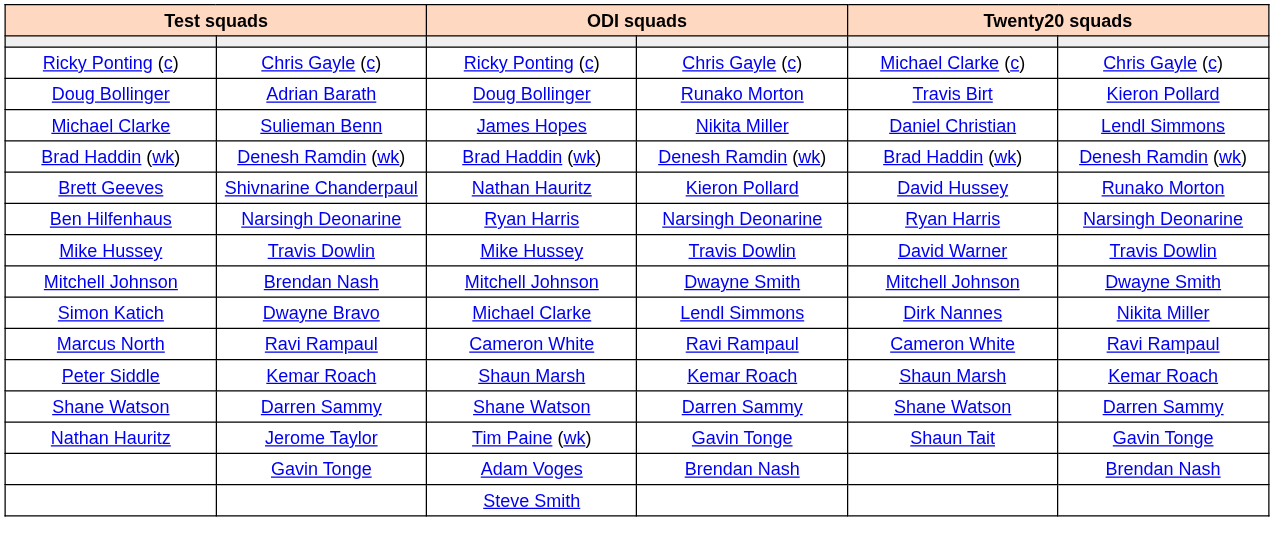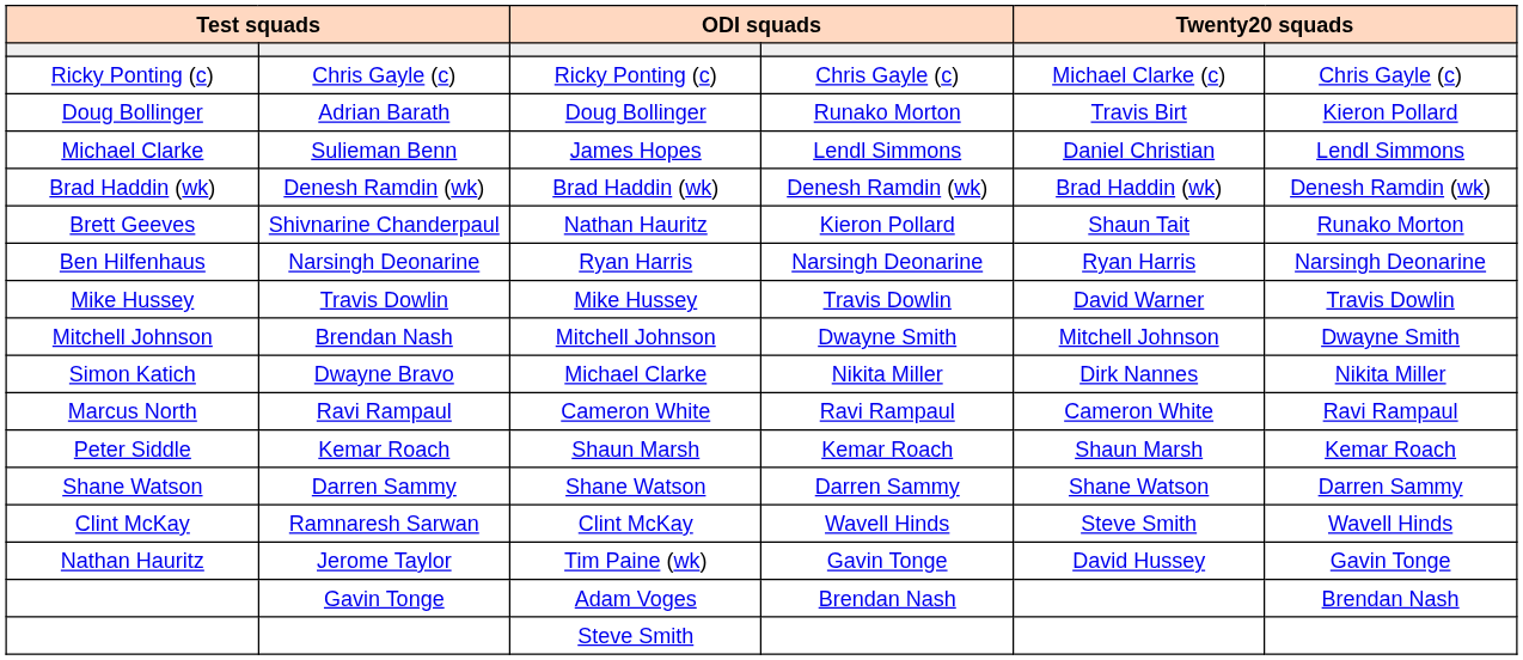 <table name="squads" border="0" cellpadding="4" cellspacing="0" style="text-align:center; font-size:90%; border-collapse:collapse;width:80%;margin:auto;">
 <tr>
 <th style="background:#FFD8C1; border: 1px solid #000000;" colspan=2>Test squads</th>
 <th style="background:#FFD8C1; border: 1px solid #000000;" colspan=2>ODI squads</th>
 <th style="background:#FFD8C1; border: 1px solid #000000;" colspan=2>Twenty20 squads</th>
 </tr>
 <tr bgcolor="#efefef">
 <th style="border: 1px solid #000000;" width=16%></th>
 <th style="border: 1px solid #000000;" width=16%></th>
 <th style="border: 1px solid #000000;" width=16%></th>
 <th style="border: 1px solid #000000;" width=16%></th>
 <th style="border: 1px solid #000000;" width=16%></th>
 <th style="border: 1px solid #000000;" width=16%></th>
 </tr>
 <tr>
 <td style="border: 1px solid #000000;"><a href='#'>Ricky Ponting</a> (<a href='#'>c</a>)</td>
 <td style="border: 1px solid #000000;"><a href='#'>Chris Gayle</a> (<a href='#'>c</a>)</td>
 <td style="border: 1px solid #000000;"><a href='#'>Ricky Ponting</a> (<a href='#'>c</a>)</td>
 <td style="border: 1px solid #000000;"><a href='#'>Chris Gayle</a> (<a href='#'>c</a>)</td>
 <td style="border: 1px solid #000000;"><a href='#'>Michael Clarke</a> (<a href='#'>c</a>)</td>
 <td style="border: 1px solid #000000;"><a href='#'>Chris Gayle</a> (<a href='#'>c</a>)</td>
 </tr>
 <tr>
 <td style="border: 1px solid #000000;"><a href='#'>Doug Bollinger</a></td>
 <td style="border: 1px solid #000000;"><a href='#'>Adrian Barath</a></td>
 <td style="border: 1px solid #000000;"><a href='#'>Doug Bollinger</a></td>
 <td style="border: 1px solid #000000;"><a href='#'>Runako Morton</a></td>
 <td style="border: 1px solid #000000;"><a href='#'>Travis Birt</a></td>
 <td style="border: 1px solid #000000;"><a href='#'>Kieron Pollard</a></td>
 </tr>
 <tr>
 <td style="border: 1px solid #000000;"><a href='#'>Michael Clarke</a></td>
 <td style="border: 1px solid #000000;"><a href='#'>Sulieman Benn</a></td>
 <td style="border: 1px solid #000000;"><a href='#'>James Hopes</a></td>
-<td style="border: 1px solid #000000;"><a href='#'>Nikita Miller</a></td>
+<td style="border: 1px solid #000000;"><a href='#'>Lendl Simmons</a></td>
 <td style="border: 1px solid #000000;"><a href='#'>Daniel Christian</a></td>
 <td style="border: 1px solid #000000;"><a href='#'>Lendl Simmons</a></td>
 </tr>
 <tr>
 <td style="border: 1px solid #000000;"><a href='#'>Brad Haddin</a> (<a href='#'>wk</a>)</td>
 <td style="border: 1px solid #000000;"><a href='#'>Denesh Ramdin</a> (<a href='#'>wk</a>)</td>
 <td style="border: 1px solid #000000;"><a href='#'>Brad Haddin</a> (<a href='#'>wk</a>)</td>
 <td style="border: 1px solid #000000;"><a href='#'>Denesh Ramdin</a> (<a href='#'>wk</a>)</td>
 <td style="border: 1px solid #000000;"><a href='#'>Brad Haddin</a> (<a href='#'>wk</a>)</td>
 <td style="border: 1px solid #000000;"><a href='#'>Denesh Ramdin</a> (<a href='#'>wk</a>)</td>
 </tr>
 <tr>
 <td style="border: 1px solid #000000;"><a href='#'>Brett Geeves</a></td>
 <td style="border: 1px solid #000000;"><a href='#'>Shivnarine Chanderpaul</a></td>
 <td style="border: 1px solid #000000;"><a href='#'>Nathan Hauritz</a></td>
 <td style="border: 1px solid #000000;"><a href='#'>Kieron Pollard</a></td>
-<td style="border: 1px solid #000000;"><a href='#'>David Hussey</a></td>
+<td style="border: 1px solid #000000;"><a href='#'>Shaun Tait</a></td>
 <td style="border: 1px solid #000000;"><a href='#'>Runako Morton</a></td>
 </tr>
 <tr>
 <td style="border: 1px solid #000000;"><a href='#'>Ben Hilfenhaus</a></td>
 <td style="border: 1px solid #000000;"><a href='#'>Narsingh Deonarine</a></td>
 <td style="border: 1px solid #000000;"><a href='#'>Ryan Harris</a></td>
 <td style="border: 1px solid #000000;"><a href='#'>Narsingh Deonarine</a></td>
 <td style="border: 1px solid #000000;"><a href='#'>Ryan Harris</a></td>
 <td style="border: 1px solid #000000;"><a href='#'>Narsingh Deonarine</a></td>
 </tr>
 <tr>
 <td style="border: 1px solid #000000;"><a href='#'>Mike Hussey</a></td>
 <td style="border: 1px solid #000000;"><a href='#'>Travis Dowlin</a></td>
 <td style="border: 1px solid #000000;"><a href='#'>Mike Hussey</a></td>
 <td style="border: 1px solid #000000;"><a href='#'>Travis Dowlin</a></td>
 <td style="border: 1px solid #000000;"><a href='#'>David Warner</a></td>
 <td style="border: 1px solid #000000;"><a href='#'>Travis Dowlin</a></td>
 </tr>
 <tr>
 <td style="border: 1px solid #000000;"><a href='#'>Mitchell Johnson</a></td>
 <td style="border: 1px solid #000000;"><a href='#'>Brendan Nash</a></td>
 <td style="border: 1px solid #000000;"><a href='#'>Mitchell Johnson</a></td>
 <td style="border: 1px solid #000000;"><a href='#'>Dwayne Smith</a></td>
 <td style="border: 1px solid #000000;"><a href='#'>Mitchell Johnson</a></td>
 <td style="border: 1px solid #000000;"><a href='#'>Dwayne Smith</a></td>
 </tr>
 <tr>
 <td style="border: 1px solid #000000;"><a href='#'>Simon Katich</a></td>
 <td style="border: 1px solid #000000;"><a href='#'>Dwayne Bravo</a></td>
 <td style="border: 1px solid #000000;"><a href='#'>Michael Clarke</a></td>
-<td style="border: 1px solid #000000;"><a href='#'>Lendl Simmons</a></td>
+<td style="border: 1px solid #000000;"><a href='#'>Nikita Miller</a></td>
 <td style="border: 1px solid #000000;"><a href='#'>Dirk Nannes</a></td>
 <td style="border: 1px solid #000000;"><a href='#'>Nikita Miller</a></td>
 </tr>
 <tr>
 <td style="border: 1px solid #000000;"><a href='#'>Marcus North</a></td>
 <td style="border: 1px solid #000000;"><a href='#'>Ravi Rampaul</a></td>
 <td style="border: 1px solid #000000;"><a href='#'>Cameron White</a></td>
 <td style="border: 1px solid #000000;"><a href='#'>Ravi Rampaul</a></td>
 <td style="border: 1px solid #000000;"><a href='#'>Cameron White</a></td>
 <td style="border: 1px solid #000000;"><a href='#'>Ravi Rampaul</a></td>
 </tr>
 <tr>
 <td style="border: 1px solid #000000;"><a href='#'>Peter Siddle</a></td>
 <td style="border: 1px solid #000000;"><a href='#'>Kemar Roach</a></td>
 <td style="border: 1px solid #000000;"><a href='#'>Shaun Marsh</a></td>
 <td style="border: 1px solid #000000;"><a href='#'>Kemar Roach</a></td>
 <td style="border: 1px solid #000000;"><a href='#'>Shaun Marsh</a></td>
 <td style="border: 1px solid #000000;"><a href='#'>Kemar Roach</a></td>
 </tr>
 <tr>
 <td style="border: 1px solid #000000;"><a href='#'>Shane Watson</a></td>
 <td style="border: 1px solid #000000;"><a href='#'>Darren Sammy</a></td>
 <td style="border: 1px solid #000000;"><a href='#'>Shane Watson</a></td>
 <td style="border: 1px solid #000000;"><a href='#'>Darren Sammy</a></td>
 <td style="border: 1px solid #000000;"><a href='#'>Shane Watson</a></td>
 <td style="border: 1px solid #000000;"><a href='#'>Darren Sammy</a></td>
 </tr>
 <tr>
+<td style="border: 1px solid #000000;"><a href='#'>Clint McKay</a></td>
+<td style="border: 1px solid #000000;"><a href='#'>Ramnaresh Sarwan</a></td>
+<td style="border: 1px solid #000000;"><a href='#'>Clint McKay</a></td>
+<td style="border: 1px solid #000000;"><a href='#'>Wavell Hinds</a></td>
+<td style="border: 1px solid #000000;"><a href='#'>Steve Smith</a></td>
+<td style="border: 1px solid #000000;"><a href='#'>Wavell Hinds</a></td>
+</tr>
+<tr>
 <td style="border: 1px solid #000000;"><a href='#'>Nathan Hauritz</a></td>
 <td style="border: 1px solid #000000;"><a href='#'>Jerome Taylor</a></td>
 <td style="border: 1px solid #000000;"><a href='#'>Tim Paine</a> (<a href='#'>wk</a>)</td>
 <td style="border: 1px solid #000000;"><a href='#'>Gavin Tonge</a></td>
-<td style="border: 1px solid #000000;"><a href='#'>Shaun Tait</a></td>
+<td style="border: 1px solid #000000;"><a href='#'>David Hussey</a></td>
 <td style="border: 1px solid #000000;"><a href='#'>Gavin Tonge</a></td>
 </tr>
 <tr>
 <td style="border: 1px solid #000000;"></td>
 <td style="border: 1px solid #000000;"><a href='#'>Gavin Tonge</a></td>
 <td style="border: 1px solid #000000;"><a href='#'>Adam Voges</a></td>
 <td style="border: 1px solid #000000;"><a href='#'>Brendan Nash</a></td>
 <td style="border: 1px solid #000000;"></td>
 <td style="border: 1px solid #000000;"><a href='#'>Brendan Nash</a></td>
 </tr>
 <tr>
 <td style="border: 1px solid #000000;"></td>
 <td style="border: 1px solid #000000;"></td>
 <td style="border: 1px solid #000000;"><a href='#'>Steve Smith</a></td>
 <td style="border: 1px solid #000000;"></td>
 <td style="border: 1px solid #000000;"></td>
 <td style="border: 1px solid #000000;"></td>
 </tr>
 </table>
